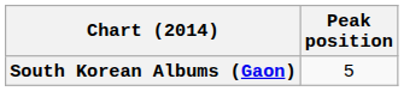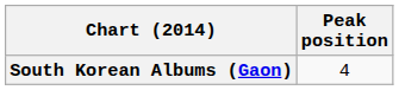 <table class="wikitable plainrowheaders" style="text-align:center">
 <tr>
 <th scope="col">Chart (2014)</th>
 <th scope="col">Peak<br>position</th>
 </tr>
 <tr>
 <th scope="row">South Korean Albums (<a href='#'>Gaon</a>)</th>
-<td>5</td>
+<td>4</td>
 </tr>
 </table>
